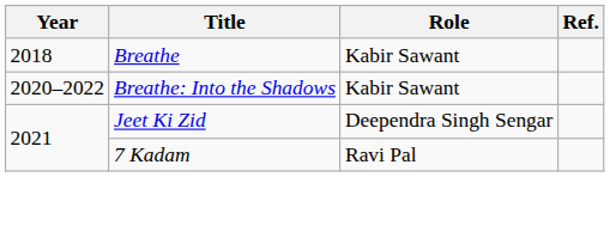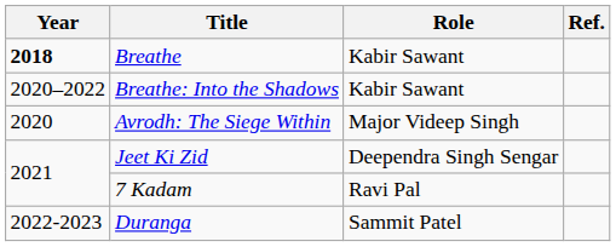 <table class="wikitable sortable plainrowheaders">
 <tr>
 <th scope="col">Year</th>
 <th scope="col">Title</th>
 <th scope="col">Role</th>
 <th scope="col">Ref.</th>
 </tr>
 <tr>
-<td>2018</td>
+<td><strong>2018</strong></td>
 <td><em><a href='#'>Breathe</a></em></td>
 <td>Kabir Sawant</td>
 <td></td>
 </tr>
 <tr With >
 <td>2020–2022</td>
 <td><em><a href='#'>Breathe: Into the Shadows</a></em></td>
 <td>Kabir Sawant</td>
+<td></td>
+</tr>
+<tr With >
+<td>2020</td>
+<td><em><a href='#'>Avrodh: The Siege Within</a></em></td>
+<td>Major Videep Singh</td>
 <td></td>
 </tr>
 <tr>
 <td rowspan="2">2021</td>
 <td><em><a href='#'>Jeet Ki Zid</a></em></td>
 <td>Deependra Singh Sengar</td>
 <td></td>
 </tr>
 <tr>
 <td><em>7 Kadam</em></td>
 <td>Ravi Pal</td>
 <td></td>
 </tr>
+<tr>
+<td>2022-2023</td>
+<td><em><a href='#'>Duranga</a></em></td>
+<td>Sammit Patel</td>
+<td></td>
+</tr>
 </table>
